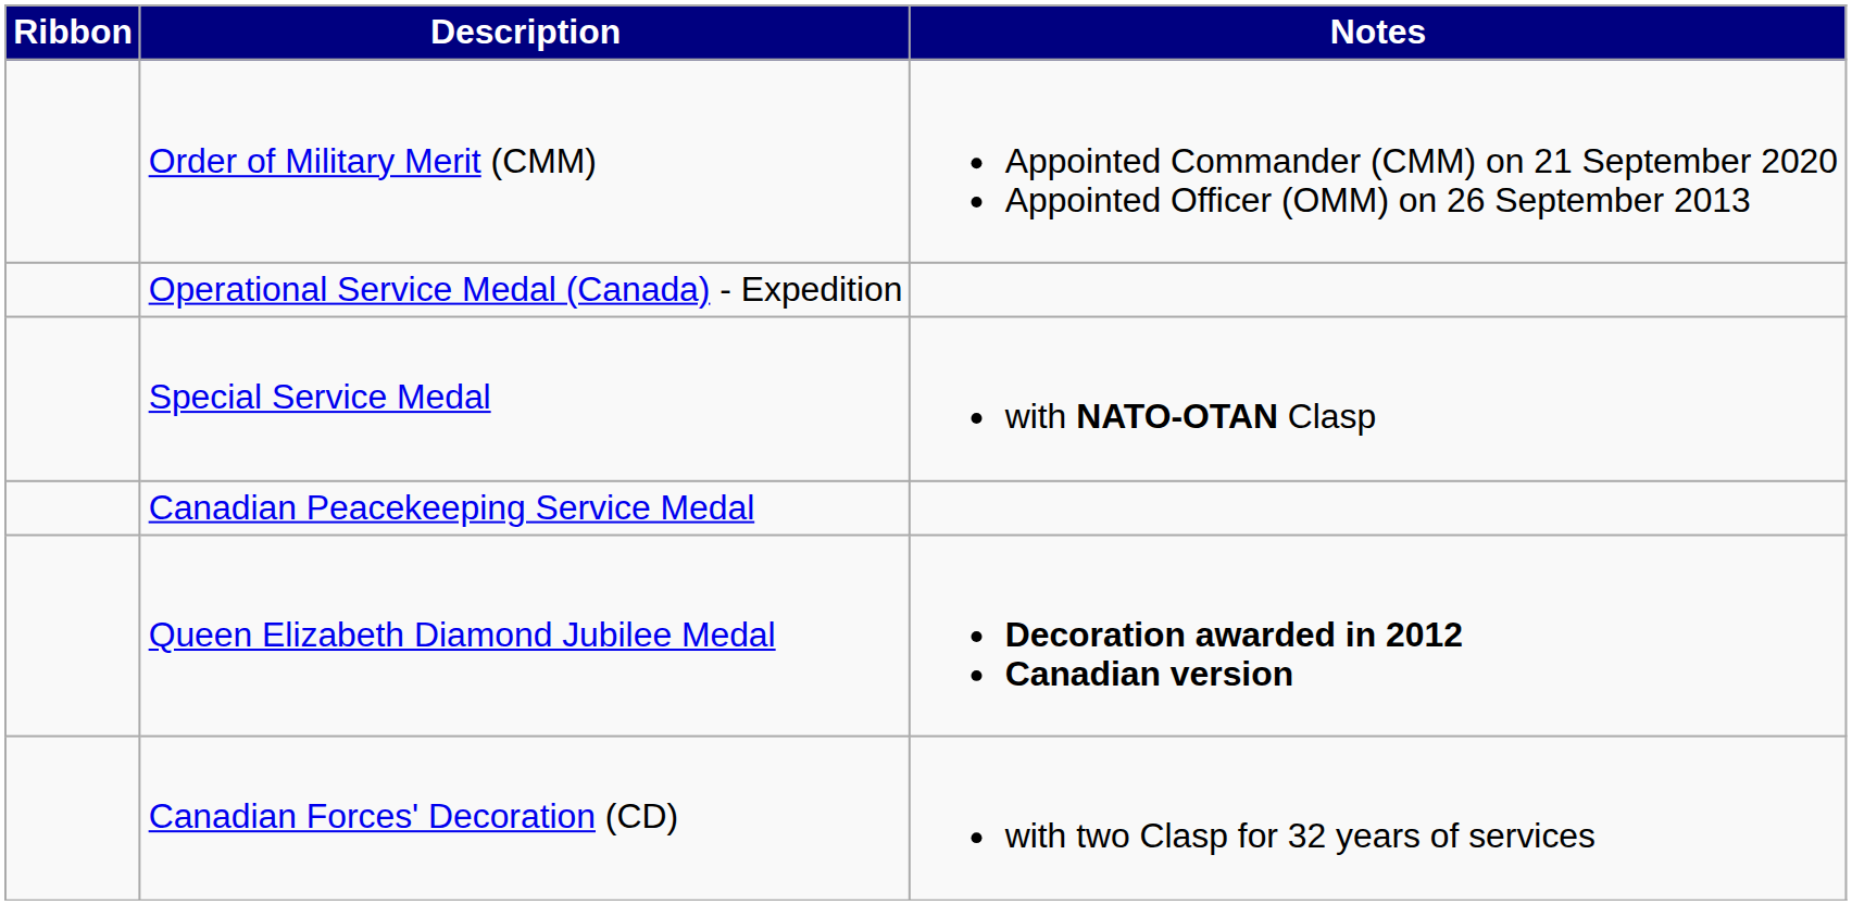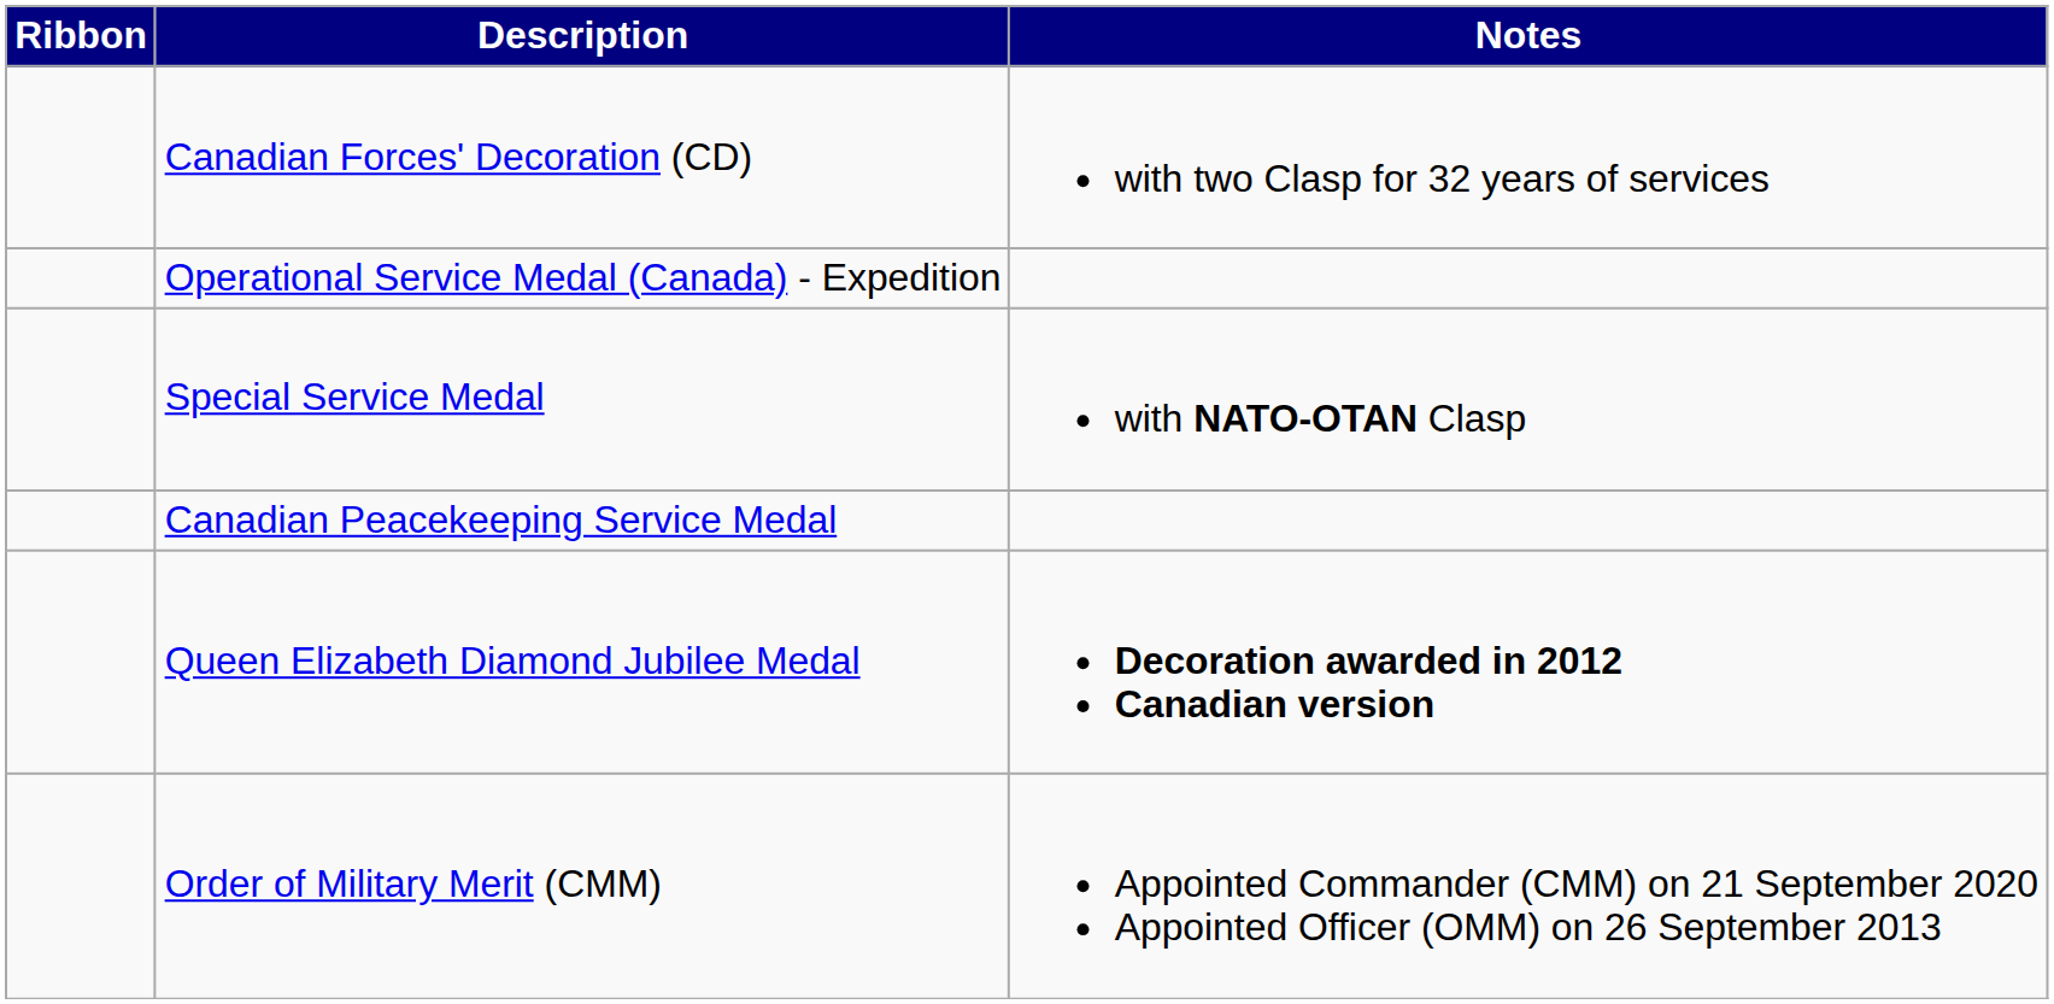 <table class="wikitable">
 <tr style="background:Navy; color:White; text-align:center;">
 <td><strong>Ribbon</strong></td>
 <td><strong>Description</strong></td>
 <td><strong>Notes</strong></td>
 </tr>
 <tr>
 <td></td>
-<td><a href='#'>Order of Military Merit</a> (CMM)</td>
-<td><br><ul><li>Appointed Commander (CMM) on 21 September 2020</li><li>Appointed Officer (OMM) on 26 September 2013</li></ul></td>
+<td><a href='#'>Canadian Forces' Decoration</a> (CD)</td>
+<td><br><ul><li>with two Clasp for 32 years of services</li></ul></td>
 </tr>
 <tr>
 <td></td>
 <td><a href='#'>Operational Service Medal (Canada)</a> - Expedition</td>
 <td></td>
 </tr>
 <tr>
 <td></td>
 <td><a href='#'>Special Service Medal</a></td>
 <td><br><ul><li>with <strong>NATO-OTAN</strong> Clasp</li></ul></td>
 </tr>
 <tr>
 <td></td>
 <td><a href='#'>Canadian Peacekeeping Service Medal</a></td>
 <td></td>
 </tr>
 <tr>
 <td></td>
 <td><a href='#'>Queen Elizabeth Diamond Jubilee Medal</a></td>
 <td><strong><br><ul><li>Decoration awarded in 2012</li><li>Canadian version</li></ul></strong></td>
 </tr>
 <tr>
 <td></td>
-<td><a href='#'>Canadian Forces' Decoration</a> (CD)</td>
-<td><br><ul><li>with two Clasp for 32 years of services</li></ul></td>
+<td><a href='#'>Order of Military Merit</a> (CMM)</td>
+<td><br><ul><li>Appointed Commander (CMM) on 21 September 2020</li><li>Appointed Officer (OMM) on 26 September 2013</li></ul></td>
 </tr>
 <tr>
 </tr>
 </table>
